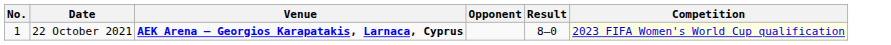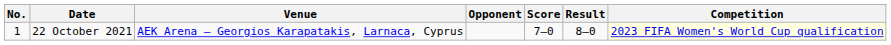 <table class="wikitable sortable">
 <tr>
 <th scope="col">No.</th>
 <th scope="col">Date</th>
 <th scope="col">Venue</th>
 <th scope="col">Opponent</th>
+<th scope="col">Score</th>
 <th scope="col">Result</th>
 <th scope="col">Competition</th>
 </tr>
 <tr>
 <td align="center">1</td>
 <td>22 October 2021</td>
-<td><strong><a href='#'>AEK Arena – Georgios Karapatakis</a>, <a href='#'>Larnaca</a>, Cyprus</strong></td>
+<td><a href='#'>AEK Arena – Georgios Karapatakis</a>, <a href='#'>Larnaca</a>, Cyprus</td>
 <td></td>
+<td align="center">7–0</td>
 <td align="center">8–0</td>
 <td style="background: lightyellow;"><a href='#'>2023 FIFA Women's World Cup qualification</a></td>
 </tr>
 </table>
